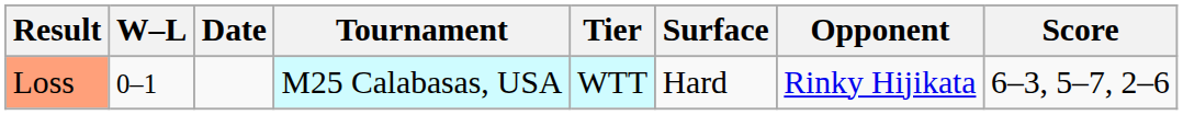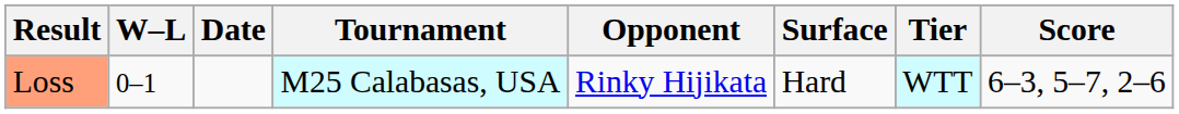 <table class="wikitable">
 <tr>
 <th>Result</th>
 <th class=unsortable>W–L</th>
 <th>Date</th>
 <th>Tournament</th>
+<th>Opponent</th>
+<th>Surface</th>
 <th>Tier</th>
-<th>Surface</th>
-<th>Opponent</th>
 <th class=unsortable>Score</th>
 </tr>
 <tr>
 <td bgcolor=FFA07A>Loss</td>
 <td><small>0–1</small></td>
 <td></td>
 <td bgcolor=cffcff>M25 Calabasas, USA</td>
+<td> <a href='#'>Rinky Hijikata</a></td>
+<td>Hard</td>
 <td bgcolor=cffcff>WTT</td>
-<td>Hard</td>
-<td> <a href='#'>Rinky Hijikata</a></td>
 <td>6–3, 5–7, 2–6</td>
 </tr>
 </table>
